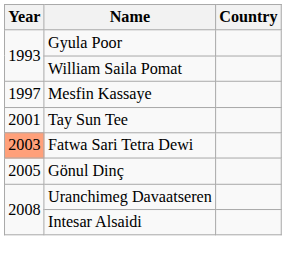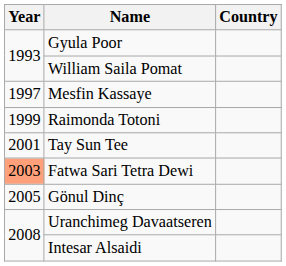 <table class="wikitable plainrowheaders sortable">
 <tr>
 <th>Year</th>
 <th>Name</th>
 <th>Country</th>
 </tr>
 <tr>
 <td rowspan="2">1993</td>
 <td>Gyula Poor</td>
 <td></td>
 </tr>
 <tr>
 <td>William Saila Pomat</td>
 <td></td>
 </tr>
 <tr>
 <td>1997</td>
 <td>Mesfin Kassaye</td>
+<td></td>
+</tr>
+<tr>
+<td>1999</td>
+<td>Raimonda Totoni</td>
 <td></td>
 </tr>
 <tr>
 <td>2001</td>
 <td>Tay Sun Tee</td>
 <td></td>
 </tr>
 <tr>
 <td style="background: lightsalmon;">2003</td>
 <td>Fatwa Sari Tetra Dewi</td>
 <td></td>
 </tr>
 <tr>
 <td>2005</td>
 <td>Gönul Dinç</td>
 <td></td>
 </tr>
 <tr>
 <td rowspan="2">2008</td>
 <td>Uranchimeg Davaatseren</td>
 <td></td>
 </tr>
 <tr>
 <td>Intesar Alsaidi</td>
 <td></td>
 </tr>
 </table>
